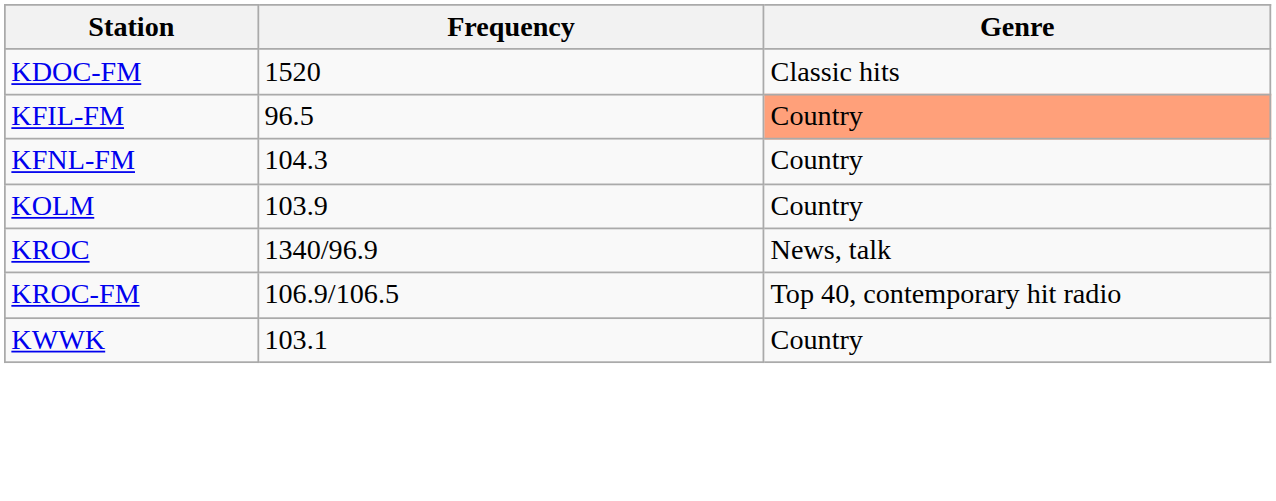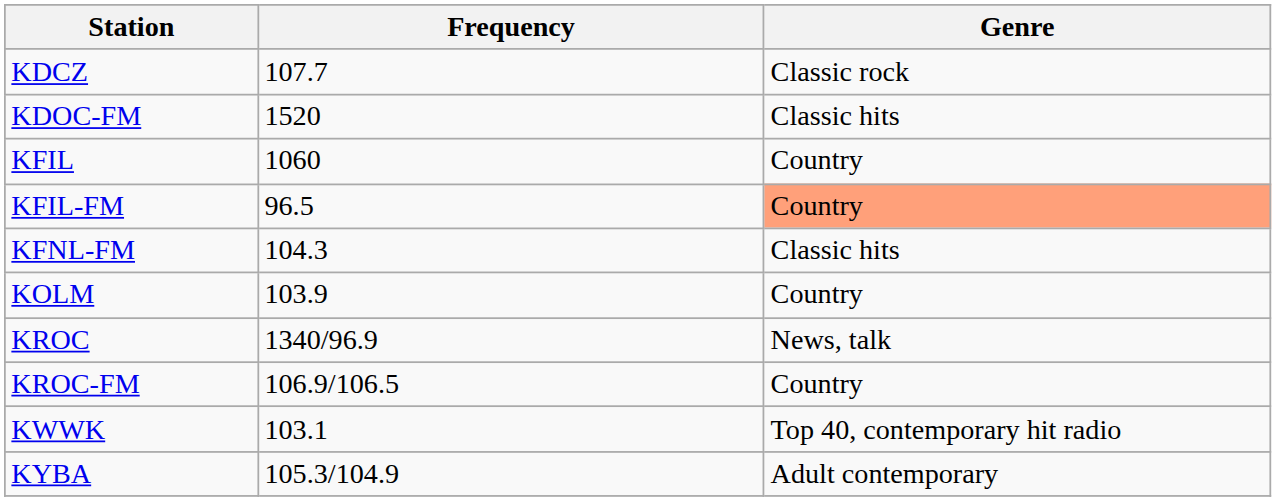 <table class="wikitable" style="width:45em;">
 <tr>
 <th style="width:20%">Station</th>
 <th style="width:40%">Frequency</th>
 <th style="width:40%">Genre</th>
 </tr>
 <tr>
+<td><a href='#'>KDCZ</a></td>
+<td>107.7</td>
+<td>Classic rock</td>
+</tr>
+<tr>
 <td><a href='#'>KDOC-FM</a></td>
 <td>1520</td>
 <td>Classic hits</td>
+</tr>
+<tr>
+<td><a href='#'>KFIL</a></td>
+<td>1060</td>
+<td>Country</td>
 </tr>
 <tr>
 <td><a href='#'>KFIL-FM</a></td>
 <td>96.5</td>
 <td style="background: lightsalmon;">Country</td>
 </tr>
 <tr>
 <td><a href='#'>KFNL-FM</a></td>
 <td>104.3</td>
-<td>Country</td>
+<td>Classic hits</td>
 </tr>
 <tr>
 <td><a href='#'>KOLM</a></td>
 <td>103.9</td>
 <td>Country</td>
 </tr>
 <tr>
 <td><a href='#'>KROC</a></td>
 <td>1340/96.9</td>
 <td>News, talk</td>
 </tr>
 <tr>
 <td><a href='#'>KROC-FM</a></td>
 <td>106.9/106.5</td>
-<td>Top 40, contemporary hit radio</td>
+<td>Country</td>
 </tr>
 <tr>
 <td><a href='#'>KWWK</a></td>
 <td>103.1</td>
-<td>Country</td>
+<td>Top 40, contemporary hit radio</td>
+</tr>
+<tr>
+<td><a href='#'>KYBA</a></td>
+<td>105.3/104.9</td>
+<td>Adult contemporary</td>
 </tr>
 </table>
